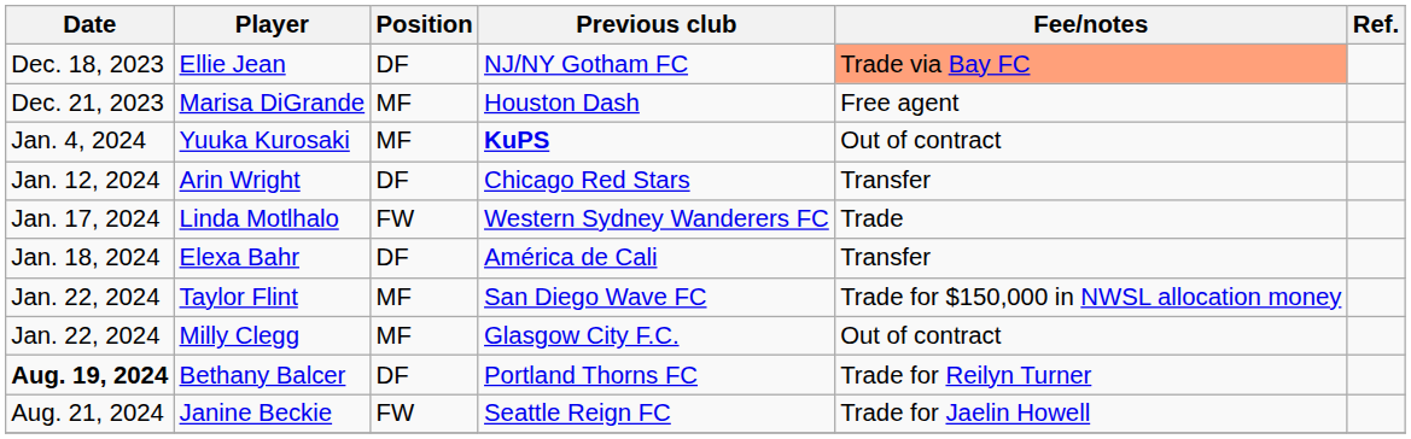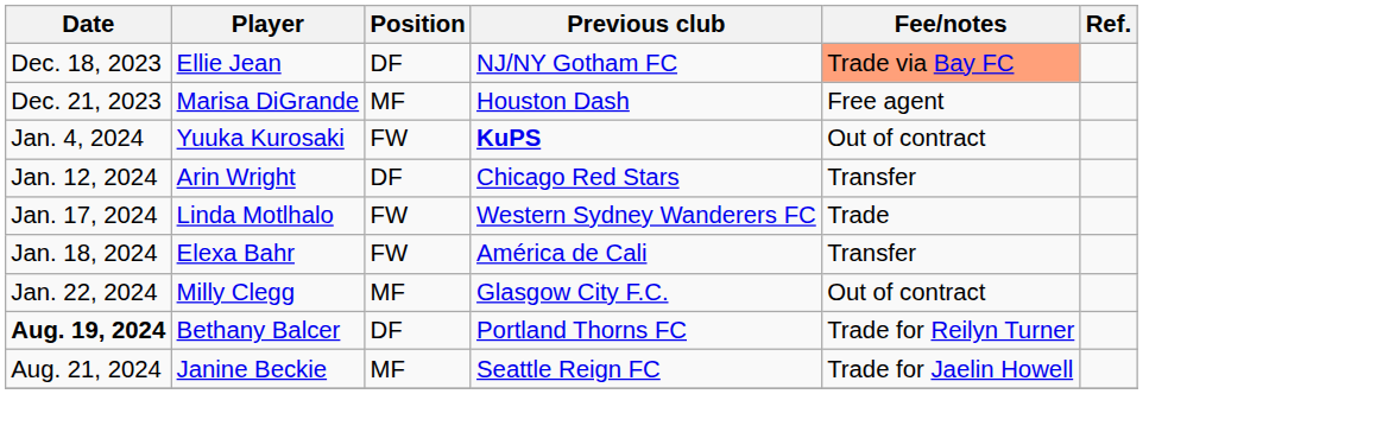 <table class="wikitable">
 <tr>
 <th scope="col">Date</th>
 <th scope="col">Player</th>
 <th scope="col">Position</th>
 <th scope="col">Previous club</th>
 <th scope="col">Fee/notes</th>
 <th scope="col">Ref.</th>
 </tr>
 <tr>
 <td>Dec. 18, 2023</td>
 <td><a href='#'>Ellie Jean</a></td>
 <td>DF</td>
 <td><a href='#'>NJ/NY Gotham FC</a></td>
 <td style="background: lightsalmon;">Trade via <a href='#'>Bay FC</a></td>
 <td></td>
 </tr>
 <tr>
 <td>Dec. 21, 2023</td>
 <td><a href='#'>Marisa DiGrande</a></td>
 <td>MF</td>
 <td><a href='#'>Houston Dash</a></td>
 <td>Free agent</td>
 <td></td>
 </tr>
 <tr>
 <td>Jan. 4, 2024</td>
 <td><a href='#'>Yuuka Kurosaki</a></td>
-<td>MF</td>
+<td>FW</td>
 <td><strong><a href='#'>KuPS</a></strong></td>
 <td>Out of contract</td>
 <td></td>
 </tr>
 <tr>
 <td>Jan. 12, 2024</td>
 <td><a href='#'>Arin Wright</a></td>
 <td>DF</td>
 <td><a href='#'>Chicago Red Stars</a></td>
 <td>Transfer</td>
 <td></td>
 </tr>
 <tr>
 <td>Jan. 17, 2024</td>
 <td><a href='#'>Linda Motlhalo</a></td>
 <td>FW</td>
 <td><a href='#'>Western Sydney Wanderers FC</a></td>
 <td>Trade</td>
 <td></td>
 </tr>
 <tr>
 <td>Jan. 18, 2024</td>
 <td><a href='#'>Elexa Bahr</a></td>
-<td>DF</td>
+<td>FW</td>
 <td><a href='#'>América de Cali</a></td>
 <td>Transfer</td>
-<td></td>
-</tr>
-<tr>
-<td>Jan. 22, 2024</td>
-<td><a href='#'>Taylor Flint</a></td>
-<td>MF</td>
-<td><a href='#'>San Diego Wave FC</a></td>
-<td>Trade for $150,000 in <a href='#'>NWSL allocation money</a></td>
 <td></td>
 </tr>
 <tr>
 <td>Jan. 22, 2024</td>
 <td><a href='#'>Milly Clegg</a></td>
 <td>MF</td>
 <td><a href='#'>Glasgow City F.C.</a></td>
 <td>Out of contract</td>
 <td></td>
 </tr>
 <tr>
 <td><strong>Aug. 19, 2024</strong></td>
 <td><a href='#'>Bethany Balcer</a></td>
 <td>DF</td>
 <td><a href='#'>Portland Thorns FC</a></td>
 <td>Trade for <a href='#'>Reilyn Turner</a></td>
 <td></td>
 </tr>
 <tr>
 <td>Aug. 21, 2024</td>
 <td><a href='#'>Janine Beckie</a></td>
-<td>FW</td>
+<td>MF</td>
 <td><a href='#'>Seattle Reign FC</a></td>
 <td>Trade for <a href='#'>Jaelin Howell</a></td>
 <td></td>
 </tr>
 <tr>
 </tr>
 </table>
